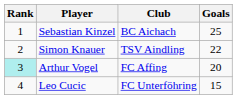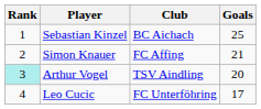 <table class="wikitable" style="text-align:center">
 <tr>
 <th>Rank</th>
 <th>Player</th>
 <th>Club</th>
 <th>Goals</th>
 </tr>
 <tr>
 <td>1</td>
 <td align="left"> <a href='#'>Sebastian Kinzel</a></td>
 <td align="left"><a href='#'>BC Aichach</a></td>
 <td>25</td>
 </tr>
 <tr>
 <td>2</td>
 <td align="left"> <a href='#'>Simon Knauer</a></td>
-<td align="left"><a href='#'>TSV Aindling</a></td>
-<td>22</td>
+<td align="left"><a href='#'>FC Affing</a></td>
+<td>21</td>
 </tr>
 <tr>
 <td style="background: paleturquoise;">3</td>
 <td align="left"> <a href='#'>Arthur Vogel</a></td>
-<td align="left"><a href='#'>FC Affing</a></td>
+<td align="left"><a href='#'>TSV Aindling</a></td>
 <td>20</td>
 </tr>
 <tr>
 <td rowspan="3">4</td>
 <td align="left"> <a href='#'>Leo Cucic</a></td>
 <td align="left"><a href='#'>FC Unterföhring</a></td>
-<td>15</td>
+<td>17</td>
 </tr>
 </table>
